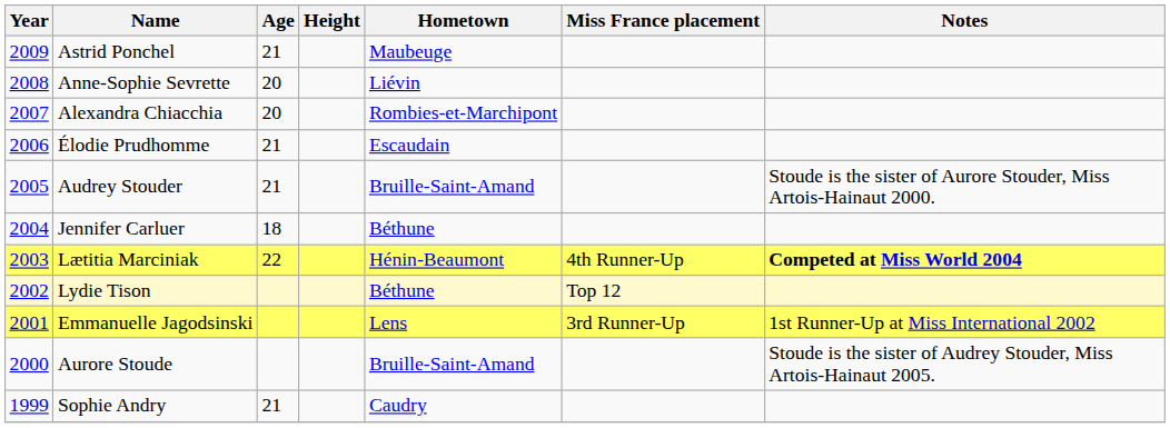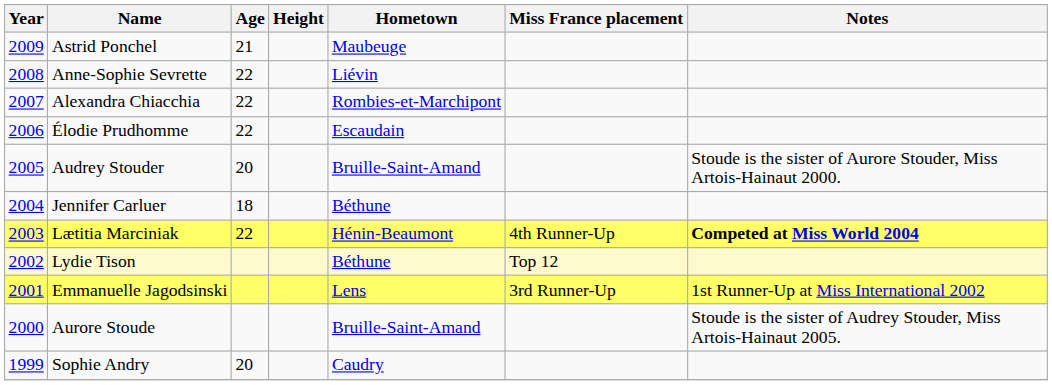 <table class="wikitable sortable">
 <tr>
 <th>Year</th>
 <th>Name</th>
 <th>Age</th>
 <th>Height</th>
 <th>Hometown</th>
 <th>Miss France placement</th>
 <th width=320>Notes</th>
 </tr>
 <tr>
 <td><a href='#'>2009</a></td>
 <td>Astrid Ponchel</td>
 <td>21</td>
 <td></td>
 <td><a href='#'>Maubeuge</a></td>
 <td></td>
 <td></td>
 </tr>
 <tr>
 <td><a href='#'>2008</a></td>
 <td>Anne-Sophie Sevrette</td>
-<td>20</td>
+<td>22</td>
 <td></td>
 <td><a href='#'>Liévin</a></td>
 <td></td>
 <td></td>
 </tr>
 <tr>
 <td><a href='#'>2007</a></td>
 <td>Alexandra Chiacchia</td>
-<td>20</td>
+<td>22</td>
 <td></td>
 <td><a href='#'>Rombies-et-Marchipont</a></td>
 <td></td>
 <td></td>
 </tr>
 <tr>
 <td><a href='#'>2006</a></td>
 <td>Élodie Prudhomme</td>
-<td>21</td>
+<td>22</td>
 <td></td>
 <td><a href='#'>Escaudain</a></td>
 <td></td>
 <td></td>
 </tr>
 <tr>
 <td><a href='#'>2005</a></td>
 <td>Audrey Stouder</td>
-<td>21</td>
+<td>20</td>
 <td></td>
 <td><a href='#'>Bruille-Saint-Amand</a></td>
 <td></td>
 <td>Stoude is the sister of Aurore Stouder, Miss Artois-Hainaut 2000.</td>
 </tr>
 <tr>
 <td><a href='#'>2004</a></td>
 <td>Jennifer Carluer</td>
 <td>18</td>
 <td></td>
 <td><a href='#'>Béthune</a></td>
 <td></td>
 <td></td>
 </tr>
 <tr bgcolor=#FFFF66>
 <td><a href='#'>2003</a></td>
 <td>Lætitia Marciniak</td>
 <td>22</td>
 <td></td>
 <td><a href='#'>Hénin-Beaumont</a></td>
 <td>4th Runner-Up</td>
 <td><strong>Competed at <a href='#'>Miss World 2004</a></strong></td>
 </tr>
 <tr bgcolor=#FFFACD>
 <td><a href='#'>2002</a></td>
 <td>Lydie Tison</td>
 <td></td>
 <td></td>
 <td><a href='#'>Béthune</a></td>
 <td>Top 12</td>
 <td></td>
 </tr>
 <tr bgcolor=#FFFF66>
 <td><a href='#'>2001</a></td>
 <td>Emmanuelle Jagodsinski</td>
 <td></td>
 <td></td>
 <td><a href='#'>Lens</a></td>
 <td>3rd Runner-Up</td>
 <td>1st Runner-Up at <a href='#'>Miss International 2002</a></td>
 </tr>
 <tr>
 <td><a href='#'>2000</a></td>
 <td>Aurore Stoude</td>
 <td></td>
 <td></td>
 <td><a href='#'>Bruille-Saint-Amand</a></td>
 <td></td>
 <td>Stoude is the sister of Audrey Stouder, Miss Artois-Hainaut 2005.</td>
 </tr>
 <tr>
 <td><a href='#'>1999</a></td>
 <td>Sophie Andry</td>
-<td>21</td>
+<td>20</td>
 <td></td>
 <td><a href='#'>Caudry</a></td>
 <td></td>
 <td></td>
 </tr>
 <tr>
 </tr>
 </table>
